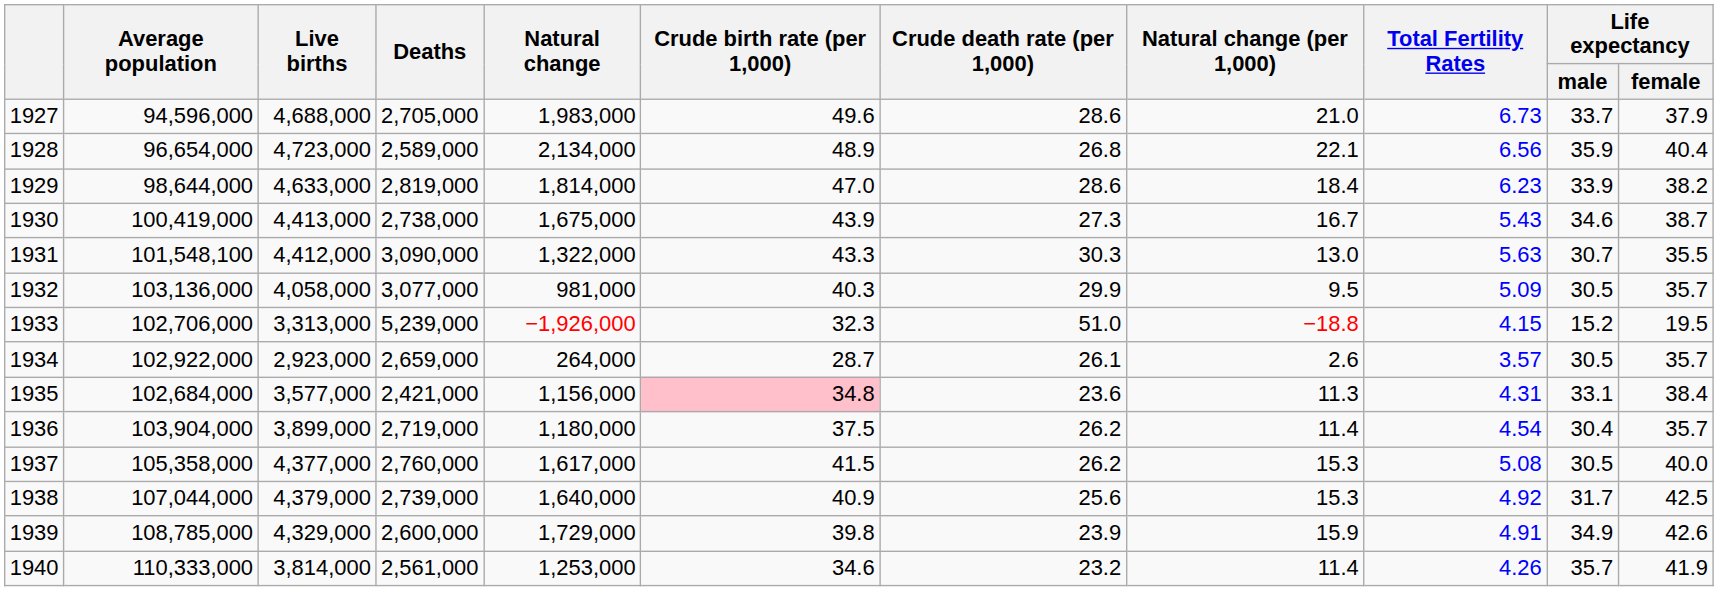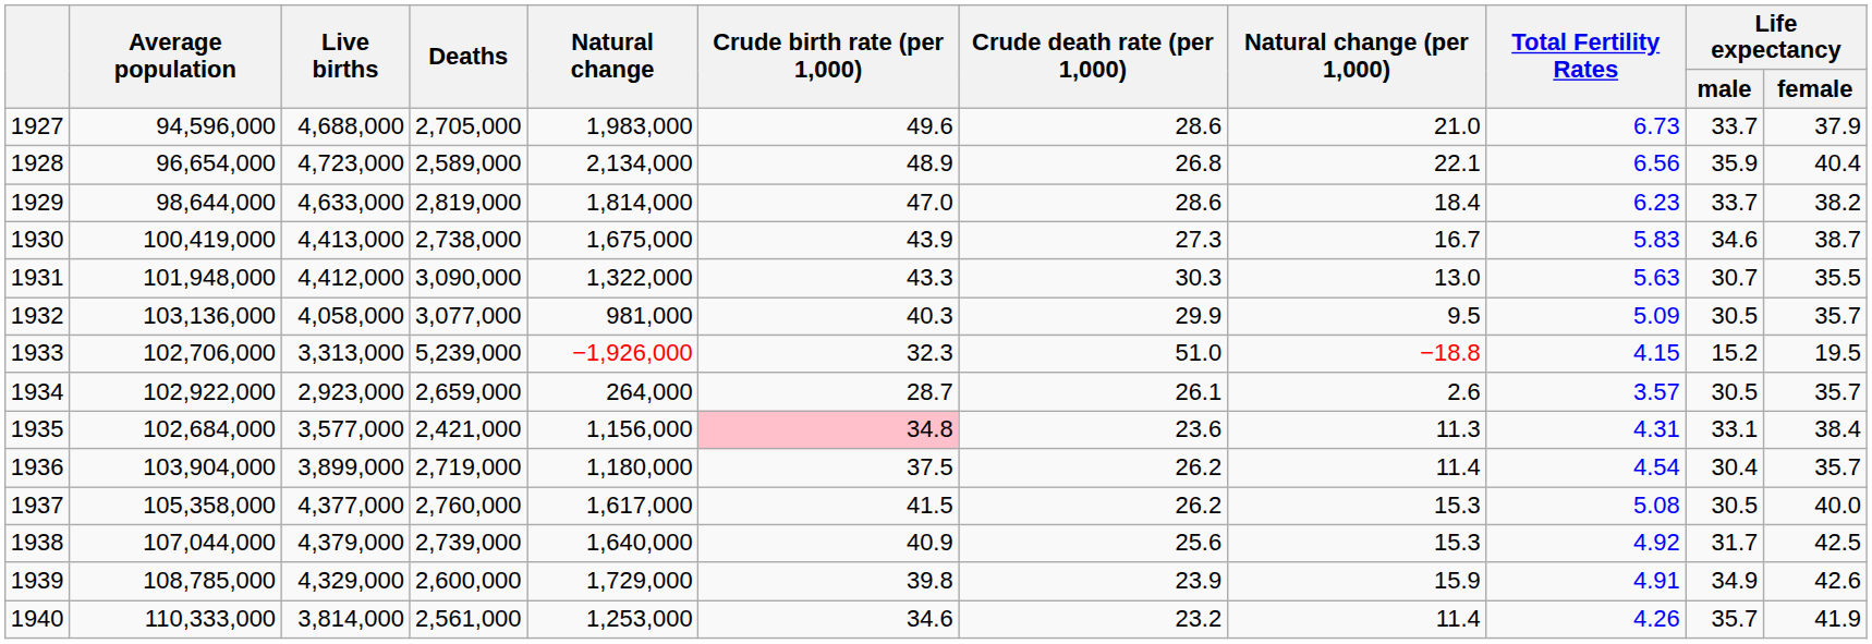 <table class="wikitable sortable" style="text-align:right;">
 <tr>
 <th rowspan=2></th>
 <th rowspan=2>Average population</th>
 <th rowspan=2>Live births</th>
 <th rowspan=2>Deaths</th>
 <th rowspan=2>Natural change</th>
 <th rowspan=2>Crude birth rate (per 1,000)</th>
 <th rowspan=2>Crude death rate (per 1,000)</th>
 <th rowspan=2>Natural change (per 1,000)</th>
 <th rowspan=2><a href='#'>Total Fertility Rates</a></th>
 <th colspan=3>Life expectancy</th>
 </tr>
 <tr>
 <th>male</th>
 <th>female</th>
 </tr>
 <tr>
 <td>1927</td>
 <td>94,596,000</td>
 <td>4,688,000</td>
 <td>2,705,000</td>
 <td>1,983,000</td>
 <td>49.6</td>
 <td>28.6</td>
 <td>21.0</td>
 <td style="color:blue;">6.73</td>
 <td>33.7</td>
 <td>37.9</td>
 </tr>
 <tr>
 <td>1928</td>
 <td>96,654,000</td>
 <td>4,723,000</td>
 <td>2,589,000</td>
 <td>2,134,000</td>
 <td>48.9</td>
 <td>26.8</td>
 <td>22.1</td>
 <td style="color:blue;">6.56</td>
 <td>35.9</td>
 <td>40.4</td>
 </tr>
 <tr>
 <td>1929</td>
 <td>98,644,000</td>
 <td>4,633,000</td>
 <td>2,819,000</td>
 <td>1,814,000</td>
 <td>47.0</td>
 <td>28.6</td>
 <td>18.4</td>
 <td style="color:blue;">6.23</td>
-<td>33.9</td>
+<td>33.7</td>
 <td>38.2</td>
 </tr>
 <tr>
 <td>1930</td>
 <td>100,419,000</td>
 <td>4,413,000</td>
 <td>2,738,000</td>
 <td>1,675,000</td>
 <td>43.9</td>
 <td>27.3</td>
 <td>16.7</td>
-<td style="color:blue;">5.43</td>
+<td style="color:blue;">5.83</td>
 <td>34.6</td>
 <td>38.7</td>
 </tr>
 <tr>
 <td>1931</td>
-<td>101,548,100</td>
+<td>101,948,000</td>
 <td>4,412,000</td>
 <td>3,090,000</td>
 <td>1,322,000</td>
 <td>43.3</td>
 <td>30.3</td>
 <td>13.0</td>
 <td style="color:blue;">5.63</td>
 <td>30.7</td>
 <td>35.5</td>
 </tr>
 <tr>
 <td>1932</td>
 <td>103,136,000</td>
 <td>4,058,000</td>
 <td>3,077,000</td>
 <td>981,000</td>
 <td>40.3</td>
 <td>29.9</td>
 <td>9.5</td>
 <td style="color:blue;">5.09</td>
 <td>30.5</td>
 <td>35.7</td>
 </tr>
 <tr>
 <td>1933</td>
 <td>102,706,000</td>
 <td>3,313,000</td>
 <td>5,239,000</td>
 <td style="color:red;">−1,926,000</td>
 <td>32.3</td>
 <td>51.0</td>
 <td style="color:red;">−18.8</td>
 <td style="color:blue;">4.15</td>
 <td>15.2</td>
 <td>19.5</td>
 </tr>
 <tr>
 <td>1934</td>
 <td>102,922,000</td>
 <td>2,923,000</td>
 <td>2,659,000</td>
 <td>264,000</td>
 <td>28.7</td>
 <td>26.1</td>
 <td>2.6</td>
 <td style="color:blue;">3.57</td>
 <td>30.5</td>
 <td>35.7</td>
 </tr>
 <tr>
 <td>1935</td>
 <td>102,684,000</td>
 <td>3,577,000</td>
 <td>2,421,000</td>
 <td>1,156,000</td>
 <td style="background: pink;">34.8</td>
 <td>23.6</td>
 <td>11.3</td>
 <td style="color:blue;">4.31</td>
 <td>33.1</td>
 <td>38.4</td>
 </tr>
 <tr>
 <td>1936</td>
 <td>103,904,000</td>
 <td>3,899,000</td>
 <td>2,719,000</td>
 <td>1,180,000</td>
 <td>37.5</td>
 <td>26.2</td>
 <td>11.4</td>
 <td style="color:blue;">4.54</td>
 <td>30.4</td>
 <td>35.7</td>
 </tr>
 <tr>
 <td>1937</td>
 <td>105,358,000</td>
 <td>4,377,000</td>
 <td>2,760,000</td>
 <td>1,617,000</td>
 <td>41.5</td>
 <td>26.2</td>
 <td>15.3</td>
 <td style="color:blue;">5.08</td>
 <td>30.5</td>
 <td>40.0</td>
 </tr>
 <tr>
 <td>1938</td>
 <td>107,044,000</td>
 <td>4,379,000</td>
 <td>2,739,000</td>
 <td>1,640,000</td>
 <td>40.9</td>
 <td>25.6</td>
 <td>15.3</td>
 <td style="color:blue;">4.92</td>
 <td>31.7</td>
 <td>42.5</td>
 </tr>
 <tr>
 <td>1939</td>
 <td>108,785,000</td>
 <td>4,329,000</td>
 <td>2,600,000</td>
 <td>1,729,000</td>
 <td>39.8</td>
 <td>23.9</td>
 <td>15.9</td>
 <td style="color:blue;">4.91</td>
 <td>34.9</td>
 <td>42.6</td>
 </tr>
 <tr>
 <td>1940</td>
 <td>110,333,000</td>
 <td>3,814,000</td>
 <td>2,561,000</td>
 <td>1,253,000</td>
 <td>34.6</td>
 <td>23.2</td>
 <td>11.4</td>
 <td style="color:blue;">4.26</td>
 <td>35.7</td>
 <td>41.9</td>
 </tr>
 </table>
